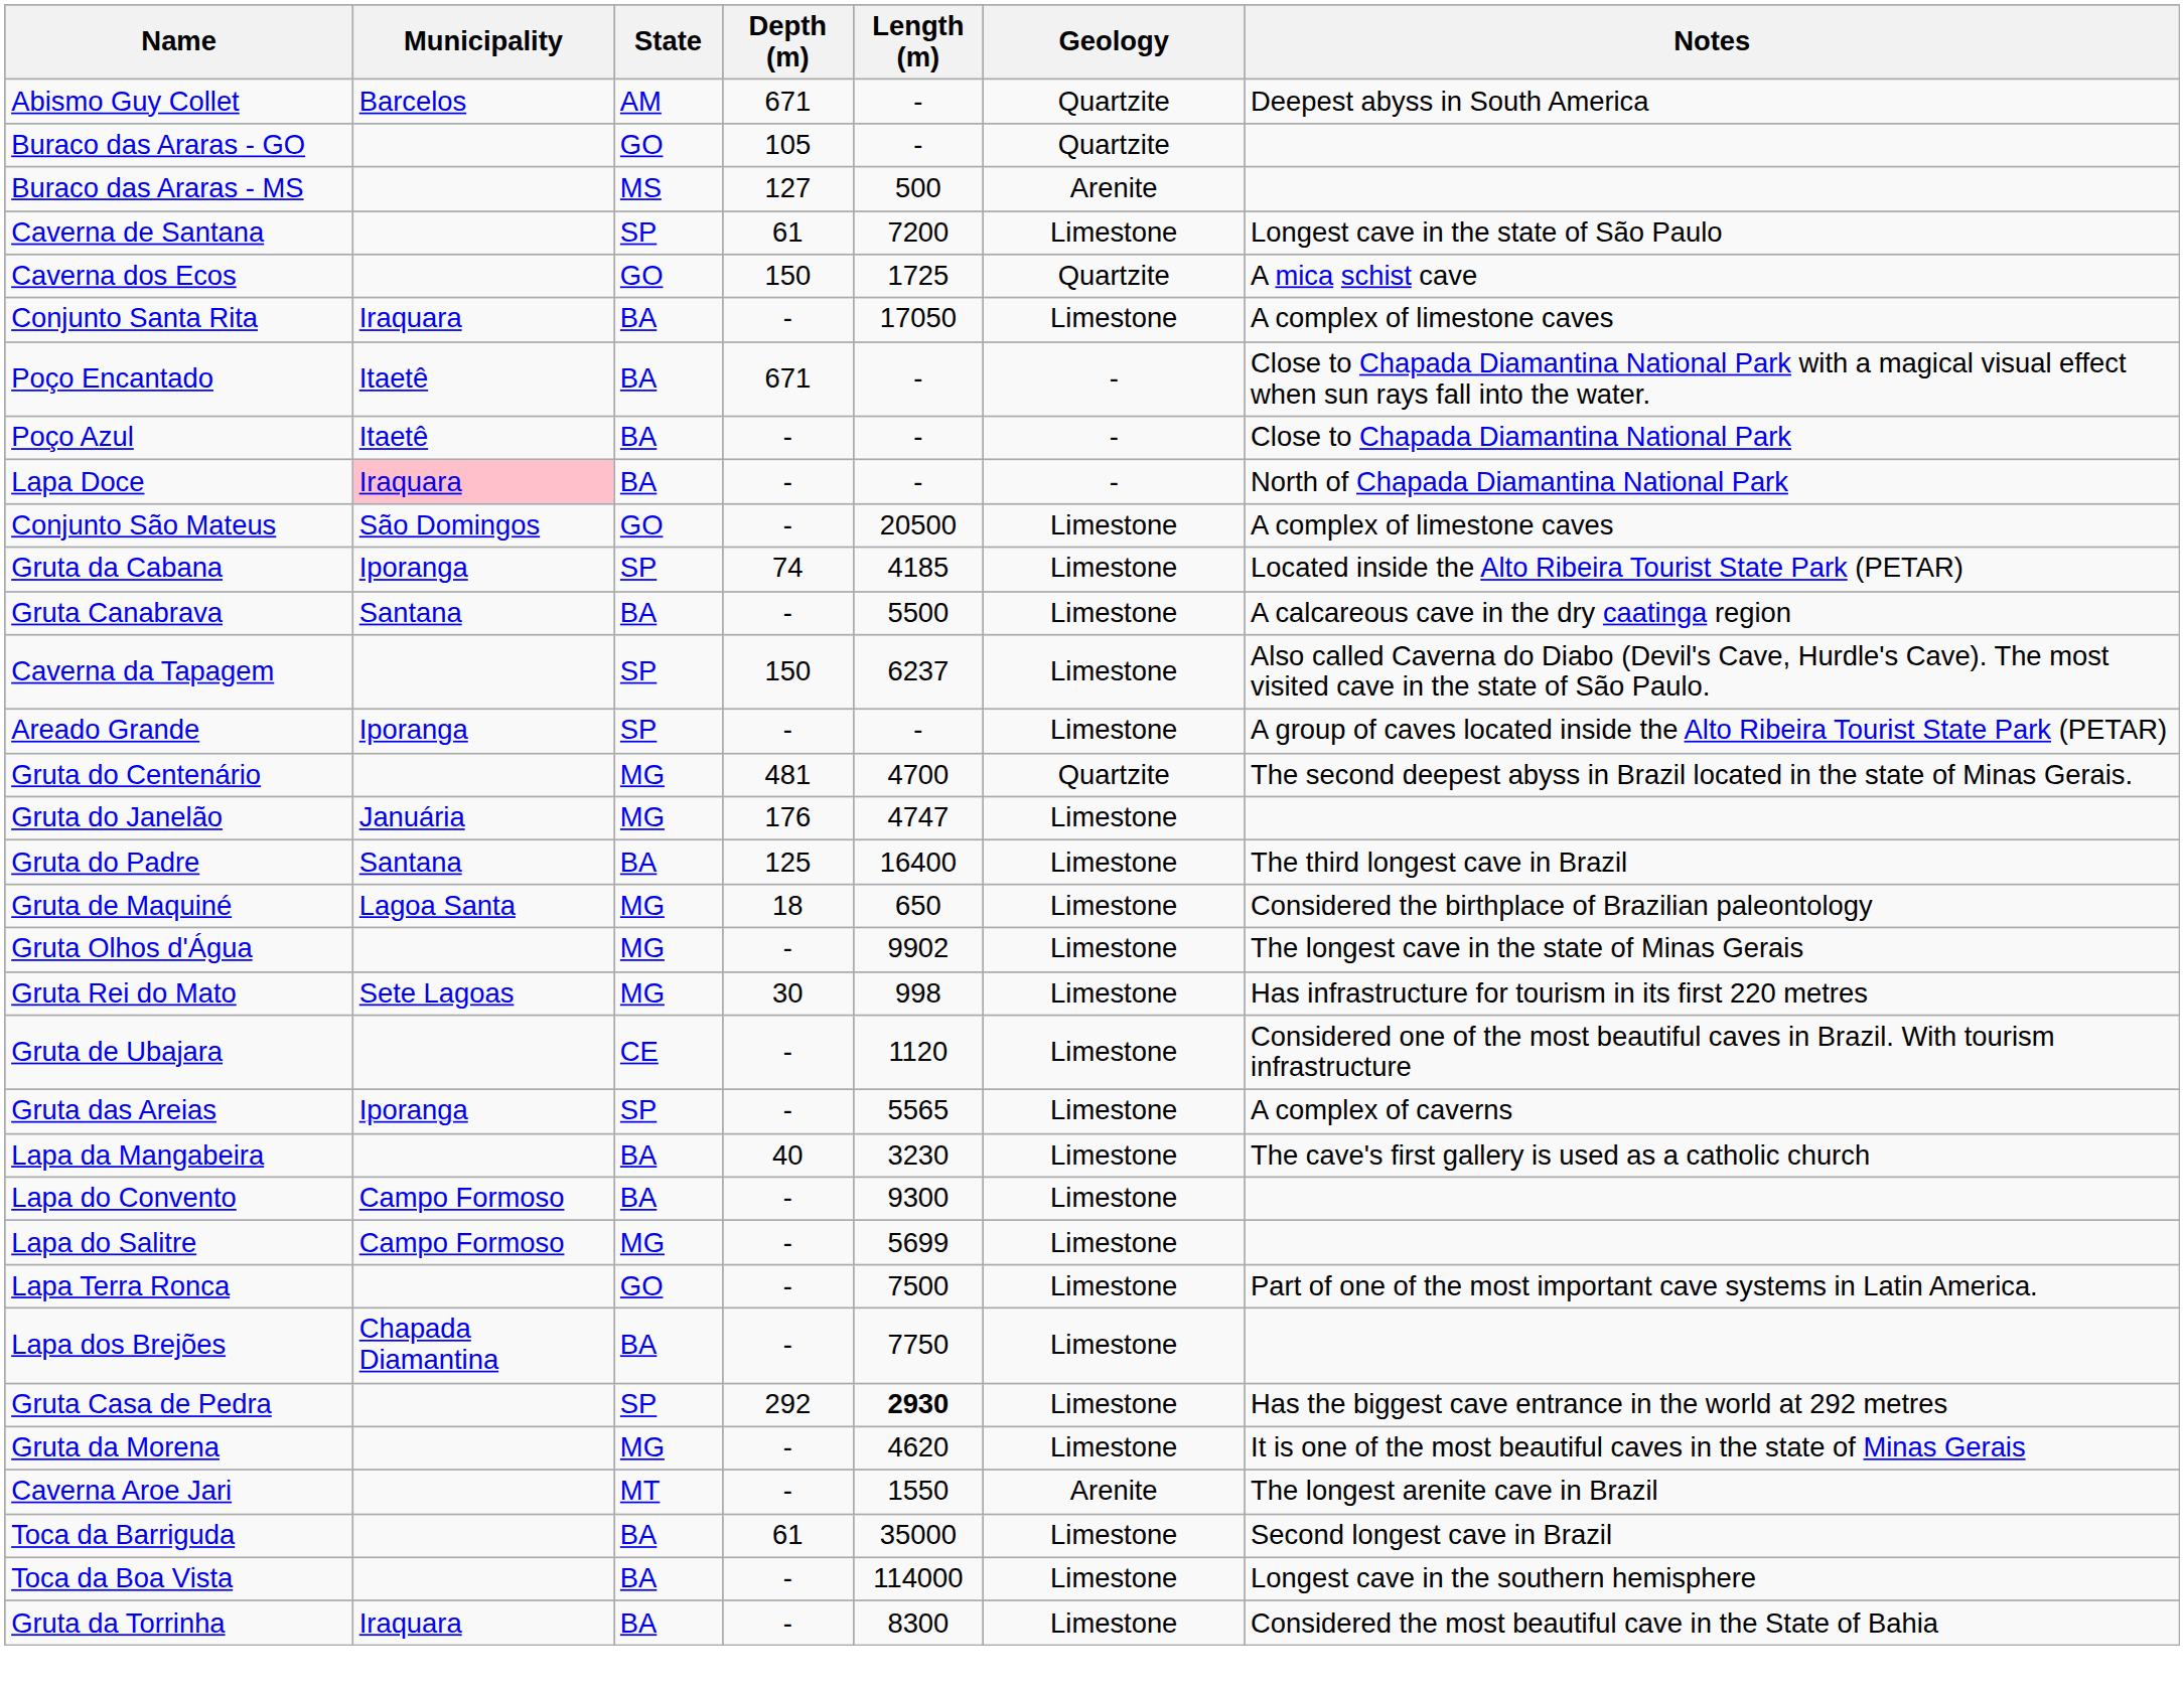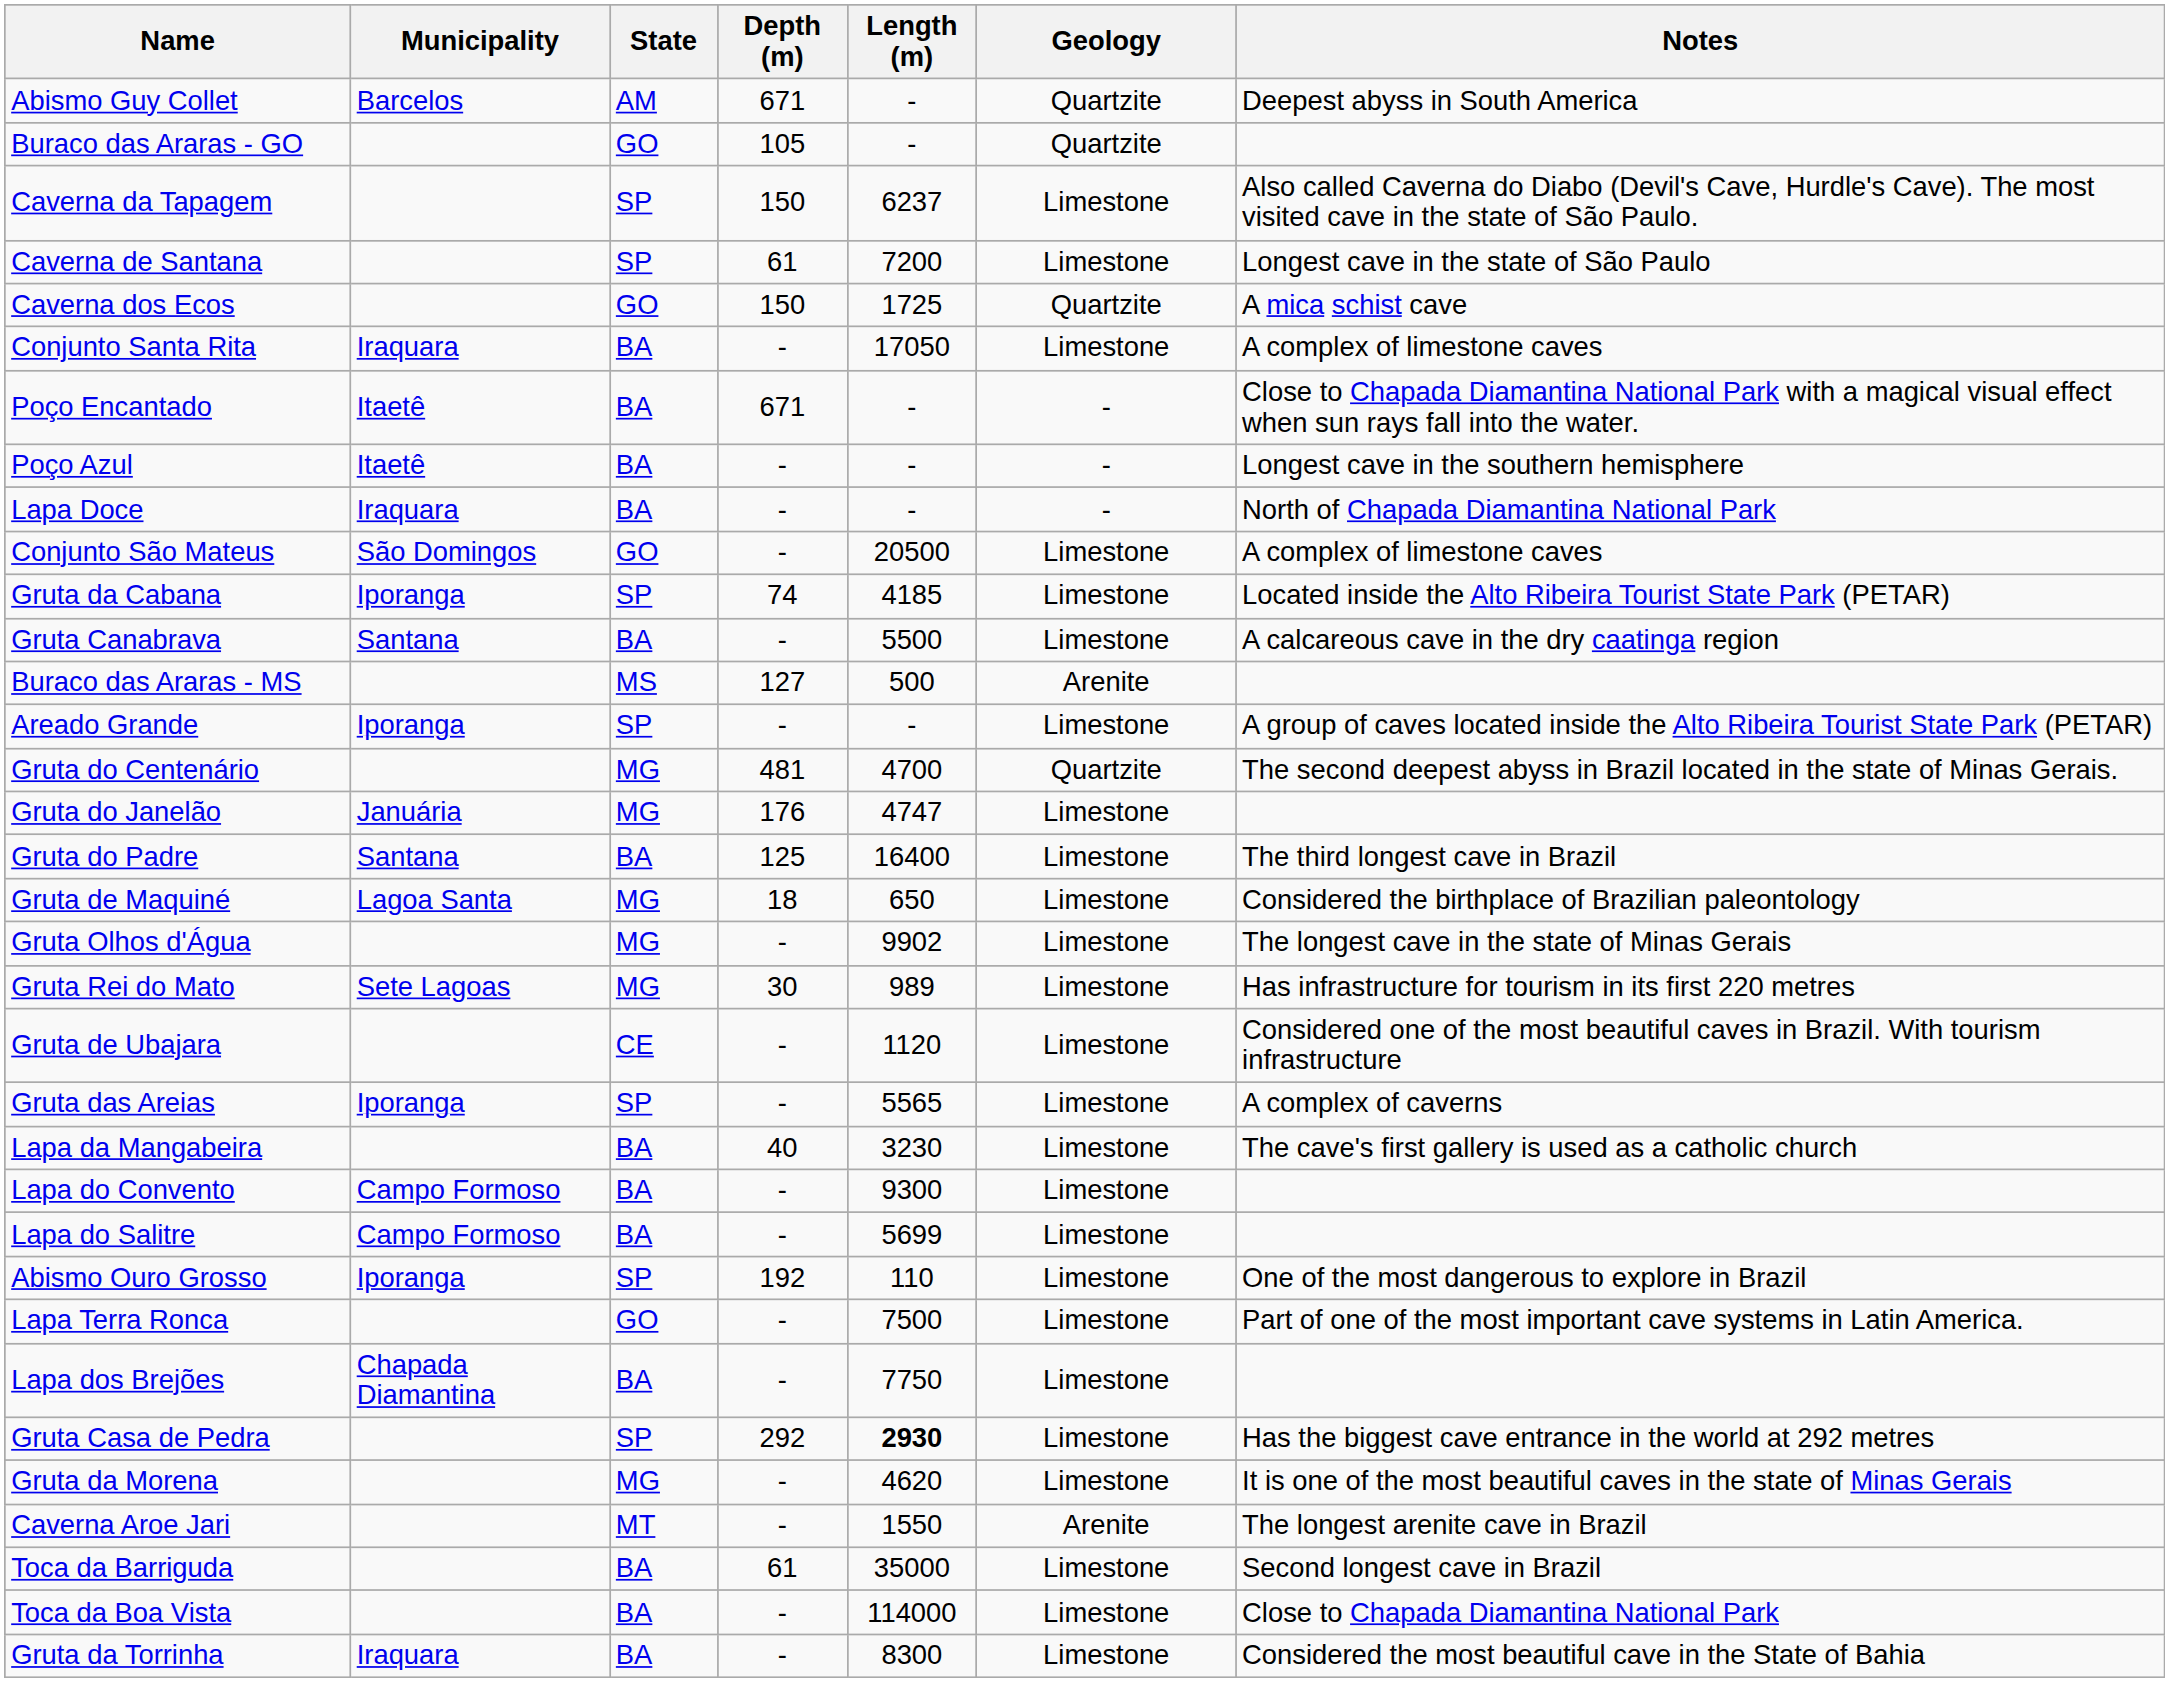 <table class="wikitable sortable" style="width:100%; height:100px;" cellpadding="5">
 <tr>
 <th style="width:16%;">Name</th>
 <th style="width:12%;">Municipality</th>
 <th style="width:5%;">State</th>
 <th style="width:6%;">Depth (m)</th>
 <th style="width:6%;">Length (m)</th>
 <th style="width:12%;">Geology</th>
 <th style="width:43%;" class="unsortable">Notes</th>
 </tr>
 <tr>
 <td><a href='#'>Abismo Guy Collet</a></td>
 <td><a href='#'>Barcelos</a></td>
 <td><a href='#'>AM</a></td>
 <td align = center>671</td>
 <td align = center>-</td>
 <td align = center>Quartzite</td>
 <td>Deepest abyss in South America</td>
 </tr>
 <tr>
 <td><a href='#'>Buraco das Araras - GO</a></td>
 <td></td>
 <td><a href='#'>GO</a></td>
 <td align = center>105</td>
 <td align = center>-</td>
 <td align = center>Quartzite</td>
 <td></td>
 </tr>
 <tr>
-<td><a href='#'>Buraco das Araras - MS</a></td>
+<td><a href='#'>Caverna da Tapagem</a></td>
 <td></td>
-<td><a href='#'>MS</a></td>
-<td align = center>127</td>
-<td align = center>500</td>
-<td align = center>Arenite</td>
-<td></td>
+<td><a href='#'>SP</a></td>
+<td align = center>150</td>
+<td align = center>6237</td>
+<td align = center>Limestone</td>
+<td>Also called Caverna do Diabo (Devil's Cave, Hurdle's Cave). The most visited cave in the state of São Paulo.</td>
 </tr>
 <tr>
 <td><a href='#'>Caverna de Santana</a></td>
 <td></td>
 <td><a href='#'>SP</a></td>
 <td align = center>61</td>
 <td align = center>7200</td>
 <td align = center>Limestone</td>
 <td>Longest cave in the state of São Paulo</td>
 </tr>
 <tr>
 <td><a href='#'>Caverna dos Ecos</a></td>
 <td></td>
 <td><a href='#'>GO</a></td>
 <td align = center>150</td>
 <td align = center>1725</td>
 <td align = center>Quartzite</td>
 <td>A <a href='#'>mica</a> <a href='#'>schist</a> cave</td>
 </tr>
 <tr>
 <td><a href='#'>Conjunto Santa Rita</a></td>
 <td><a href='#'>Iraquara</a></td>
 <td><a href='#'>BA</a></td>
 <td align = center>-</td>
 <td align = center>17050</td>
 <td align = center>Limestone</td>
 <td>A complex of limestone caves</td>
 </tr>
 <tr>
 <td><a href='#'>Poço Encantado</a></td>
 <td><a href='#'>Itaetê</a></td>
 <td><a href='#'>BA</a></td>
 <td align = center>671</td>
 <td align = center>-</td>
 <td align = center>-</td>
 <td>Close to <a href='#'>Chapada Diamantina National Park</a> with a magical visual effect when sun rays fall into the water.</td>
 </tr>
 <tr>
 <td><a href='#'>Poço Azul</a></td>
 <td><a href='#'>Itaetê</a></td>
 <td><a href='#'>BA</a></td>
 <td align = center>-</td>
 <td align = center>-</td>
 <td align = center>-</td>
-<td>Close to <a href='#'>Chapada Diamantina National Park</a></td>
+<td>Longest cave in the southern hemisphere</td>
 </tr>
 <tr>
 <td><a href='#'>Lapa Doce</a></td>
-<td style="background: pink;"><a href='#'>Iraquara</a></td>
+<td><a href='#'>Iraquara</a></td>
 <td><a href='#'>BA</a></td>
 <td align = center>-</td>
 <td align = center>-</td>
 <td align = center>-</td>
 <td>North of <a href='#'>Chapada Diamantina National Park</a></td>
 </tr>
 <tr>
 <td><a href='#'>Conjunto São Mateus</a></td>
 <td><a href='#'>São Domingos</a></td>
 <td><a href='#'>GO</a></td>
 <td align = center>-</td>
 <td align = center>20500</td>
 <td align = center>Limestone</td>
 <td>A complex of limestone caves</td>
 </tr>
 <tr>
 <td><a href='#'>Gruta da Cabana</a></td>
 <td><a href='#'>Iporanga</a></td>
 <td><a href='#'>SP</a></td>
 <td align = center>74</td>
 <td align = center>4185</td>
 <td align = center>Limestone</td>
 <td>Located inside the <a href='#'>Alto Ribeira Tourist State Park</a> (PETAR)</td>
 </tr>
 <tr>
 <td><a href='#'>Gruta Canabrava</a></td>
 <td><a href='#'>Santana</a></td>
 <td><a href='#'>BA</a></td>
 <td align = center>-</td>
 <td align = center>5500</td>
 <td align = center>Limestone</td>
 <td>A calcareous cave in the dry <a href='#'>caatinga</a> region</td>
 </tr>
 <tr>
-<td><a href='#'>Caverna da Tapagem</a></td>
+<td><a href='#'>Buraco das Araras - MS</a></td>
 <td></td>
-<td><a href='#'>SP</a></td>
-<td align = center>150</td>
-<td align = center>6237</td>
-<td align = center>Limestone</td>
-<td>Also called Caverna do Diabo (Devil's Cave, Hurdle's Cave). The most visited cave in the state of São Paulo.</td>
+<td><a href='#'>MS</a></td>
+<td align = center>127</td>
+<td align = center>500</td>
+<td align = center>Arenite</td>
+<td></td>
 </tr>
 <tr>
 <td><a href='#'>Areado Grande</a></td>
 <td><a href='#'>Iporanga</a></td>
 <td><a href='#'>SP</a></td>
 <td align = center>-</td>
 <td align = center>-</td>
 <td align = center>Limestone</td>
 <td>A group of caves located inside the <a href='#'>Alto Ribeira Tourist State Park</a> (PETAR)</td>
 </tr>
 <tr>
 <td><a href='#'>Gruta do Centenário</a></td>
 <td></td>
 <td><a href='#'>MG</a></td>
 <td align = center>481</td>
 <td align = center>4700</td>
 <td align = center>Quartzite</td>
 <td>The second deepest abyss in Brazil located in the state of Minas Gerais.</td>
 </tr>
 <tr>
 <td><a href='#'>Gruta do Janelão</a></td>
 <td><a href='#'>Januária</a></td>
 <td><a href='#'>MG</a></td>
 <td align = center>176</td>
 <td align = center>4747</td>
 <td align = center>Limestone</td>
 <td></td>
 </tr>
 <tr>
 <td><a href='#'>Gruta do Padre</a></td>
 <td><a href='#'>Santana</a></td>
 <td><a href='#'>BA</a></td>
 <td align = center>125</td>
 <td align = center>16400</td>
 <td align = center>Limestone</td>
 <td>The third longest cave in Brazil</td>
 </tr>
 <tr>
 <td><a href='#'>Gruta de Maquiné</a></td>
 <td><a href='#'>Lagoa Santa</a></td>
 <td><a href='#'>MG</a></td>
 <td align = center>18</td>
 <td align = center>650</td>
 <td align = center>Limestone</td>
 <td>Considered the birthplace of Brazilian paleontology</td>
 </tr>
 <tr>
 <td><a href='#'>Gruta Olhos d'Água</a></td>
 <td></td>
 <td><a href='#'>MG</a></td>
 <td align = center>-</td>
 <td align = center>9902</td>
 <td align = center>Limestone</td>
 <td>The longest cave in the state of Minas Gerais</td>
 </tr>
 <tr>
 <td><a href='#'>Gruta Rei do Mato</a></td>
 <td><a href='#'>Sete Lagoas</a></td>
 <td><a href='#'>MG</a></td>
 <td align = center>30</td>
-<td align = center>998</td>
+<td align = center>989</td>
 <td align = center>Limestone</td>
 <td>Has infrastructure for tourism in its first 220 metres</td>
 </tr>
 <tr>
 <td><a href='#'>Gruta de Ubajara</a></td>
 <td></td>
 <td><a href='#'>CE</a></td>
 <td align = center>-</td>
 <td align = center>1120</td>
 <td align = center>Limestone</td>
 <td>Considered one of the most beautiful caves in Brazil. With tourism infrastructure</td>
 </tr>
 <tr>
 <td><a href='#'>Gruta das Areias</a></td>
 <td><a href='#'>Iporanga</a></td>
 <td><a href='#'>SP</a></td>
 <td align = center>-</td>
 <td align = center>5565</td>
 <td align = center>Limestone</td>
 <td>A complex of caverns</td>
 </tr>
 <tr>
 <td><a href='#'>Lapa da Mangabeira</a></td>
 <td></td>
 <td><a href='#'>BA</a></td>
 <td align = center>40</td>
 <td align = center>3230</td>
 <td align = center>Limestone</td>
 <td>The cave's first gallery is used as a catholic church</td>
 </tr>
 <tr>
 <td><a href='#'>Lapa do Convento</a></td>
 <td><a href='#'>Campo Formoso</a></td>
 <td><a href='#'>BA</a></td>
 <td align = center>-</td>
 <td align = center>9300</td>
 <td align = center>Limestone</td>
 <td></td>
 </tr>
 <tr>
 <td><a href='#'>Lapa do Salitre</a></td>
 <td><a href='#'>Campo Formoso</a></td>
-<td><a href='#'>MG</a></td>
+<td><a href='#'>BA</a></td>
 <td align = center>-</td>
 <td align = center>5699</td>
 <td align = center>Limestone</td>
 <td></td>
+</tr>
+<tr>
+<td><a href='#'>Abismo Ouro Grosso</a></td>
+<td><a href='#'>Iporanga</a></td>
+<td><a href='#'>SP</a></td>
+<td align = center>192</td>
+<td align = center>110</td>
+<td align = center>Limestone</td>
+<td>One of the most dangerous to explore in Brazil</td>
 </tr>
 <tr>
 <td><a href='#'>Lapa Terra Ronca</a></td>
 <td></td>
 <td><a href='#'>GO</a></td>
 <td align = center>-</td>
 <td align = center>7500</td>
 <td align = center>Limestone</td>
 <td>Part of one of the most important cave systems in Latin America.</td>
 </tr>
 <tr>
 <td><a href='#'>Lapa dos Brejões</a></td>
 <td><a href='#'>Chapada Diamantina</a></td>
 <td><a href='#'>BA</a></td>
 <td align = center>-</td>
 <td align = center>7750</td>
 <td align = center>Limestone</td>
 <td></td>
 </tr>
 <tr>
 <td><a href='#'>Gruta Casa de Pedra</a></td>
 <td></td>
 <td><a href='#'>SP</a></td>
 <td align = center>292</td>
 <td align = center><strong>2930</strong></td>
 <td align = center>Limestone</td>
 <td>Has the biggest cave entrance in the world at 292 metres</td>
 </tr>
 <tr>
 <td><a href='#'>Gruta da Morena</a></td>
 <td></td>
 <td><a href='#'>MG</a></td>
 <td align = center>-</td>
 <td align = center>4620</td>
 <td align = center>Limestone</td>
 <td>It is one of the most beautiful caves in the state of <a href='#'>Minas Gerais</a></td>
 </tr>
 <tr>
 <td><a href='#'>Caverna Aroe Jari</a></td>
 <td></td>
 <td><a href='#'>MT</a></td>
 <td align = center>-</td>
 <td align = center>1550</td>
 <td align = center>Arenite</td>
 <td>The longest arenite cave in Brazil</td>
 </tr>
 <tr>
 <td><a href='#'>Toca da Barriguda</a></td>
 <td></td>
 <td><a href='#'>BA</a></td>
 <td align = center>61</td>
 <td align = center>35000</td>
 <td align = center>Limestone</td>
 <td>Second longest cave in Brazil</td>
 </tr>
 <tr>
 <td><a href='#'>Toca da Boa Vista</a></td>
 <td></td>
 <td><a href='#'>BA</a></td>
 <td align = center>-</td>
 <td align = center>114000</td>
 <td align = center>Limestone</td>
-<td>Longest cave in the southern hemisphere</td>
+<td>Close to <a href='#'>Chapada Diamantina National Park</a></td>
 </tr>
 <tr>
 <td><a href='#'>Gruta da Torrinha</a></td>
 <td><a href='#'>Iraquara</a></td>
 <td><a href='#'>BA</a></td>
 <td align = center>-</td>
 <td align = center>8300</td>
 <td align = center>Limestone</td>
 <td>Considered the most beautiful cave in the State of Bahia</td>
 </tr>
 </table>
